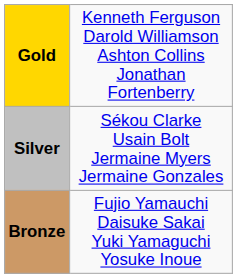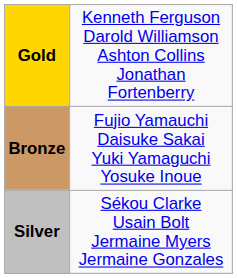 <table class="wikitable" style="text-align:center; " width="35%">
 <tr>
 <td bgcolor="gold"><strong>Gold</strong></td>
 <td><a href='#'>Kenneth Ferguson</a><br><a href='#'>Darold Williamson</a><br><a href='#'>Ashton Collins</a><br><a href='#'>Jonathan Fortenberry</a><br>  <small><em></em></small></td>
 </tr>
 <tr>
+<td bgcolor="CC9966"><strong>Bronze</strong></td>
+<td><a href='#'>Fujio Yamauchi</a><br><a href='#'>Daisuke Sakai</a><br><a href='#'>Yuki Yamaguchi</a><br><a href='#'>Yosuke Inoue</a><br>  <small><em></em></small></td>
+</tr>
+<tr>
 <td bgcolor="silver"><strong>Silver</strong></td>
 <td><a href='#'>Sékou Clarke</a><br><a href='#'>Usain Bolt</a><br><a href='#'>Jermaine Myers</a><br><a href='#'>Jermaine Gonzales</a><br>  <small><em></em></small></td>
 </tr>
-<tr>
-<td bgcolor="CC9966"><strong>Bronze</strong></td>
-<td><a href='#'>Fujio Yamauchi</a><br><a href='#'>Daisuke Sakai</a><br><a href='#'>Yuki Yamaguchi</a><br><a href='#'>Yosuke Inoue</a><br>  <small><em></em></small></td>
-</tr>
 </table>
